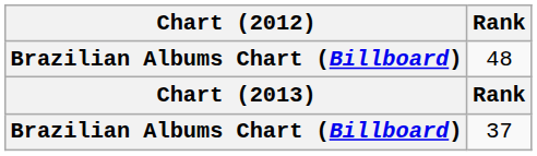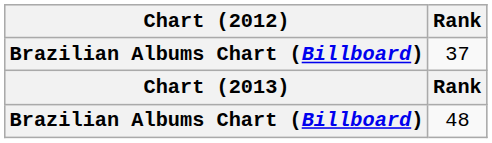 <table class="wikitable sortable plainrowheaders" style="text-align:center;">
 <tr>
 <th scope="col">Chart (2012)</th>
 <th scope="col">Rank</th>
 </tr>
 <tr>
 <th scope="row">Brazilian Albums Chart (<em><a href='#'>Billboard</a></em>)</th>
-<td>48</td>
+<td>37</td>
 </tr>
 <tr>
 <th scope="col">Chart (2013)</th>
 <th scope="col">Rank</th>
 </tr>
 <tr>
 <th scope="row">Brazilian Albums Chart (<em><a href='#'>Billboard</a></em>)</th>
-<td>37</td>
+<td>48</td>
 </tr>
 </table>
